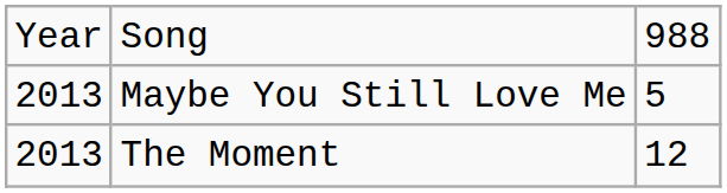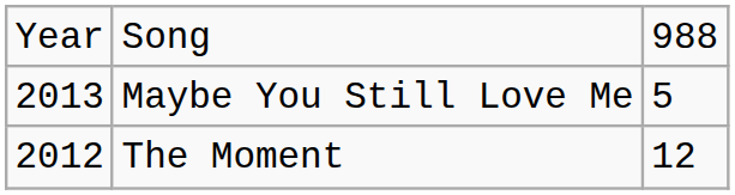 <table class="wikitable">
 <tr>
 <td>Year</td>
 <td>Song</td>
 <td>988</td>
 </tr>
 <tr>
 <td>2013</td>
 <td>Maybe You Still Love Me</td>
 <td>5</td>
 </tr>
 <tr>
-<td>2013</td>
+<td>2012</td>
 <td>The Moment</td>
 <td>12</td>
 </tr>
 </table>
